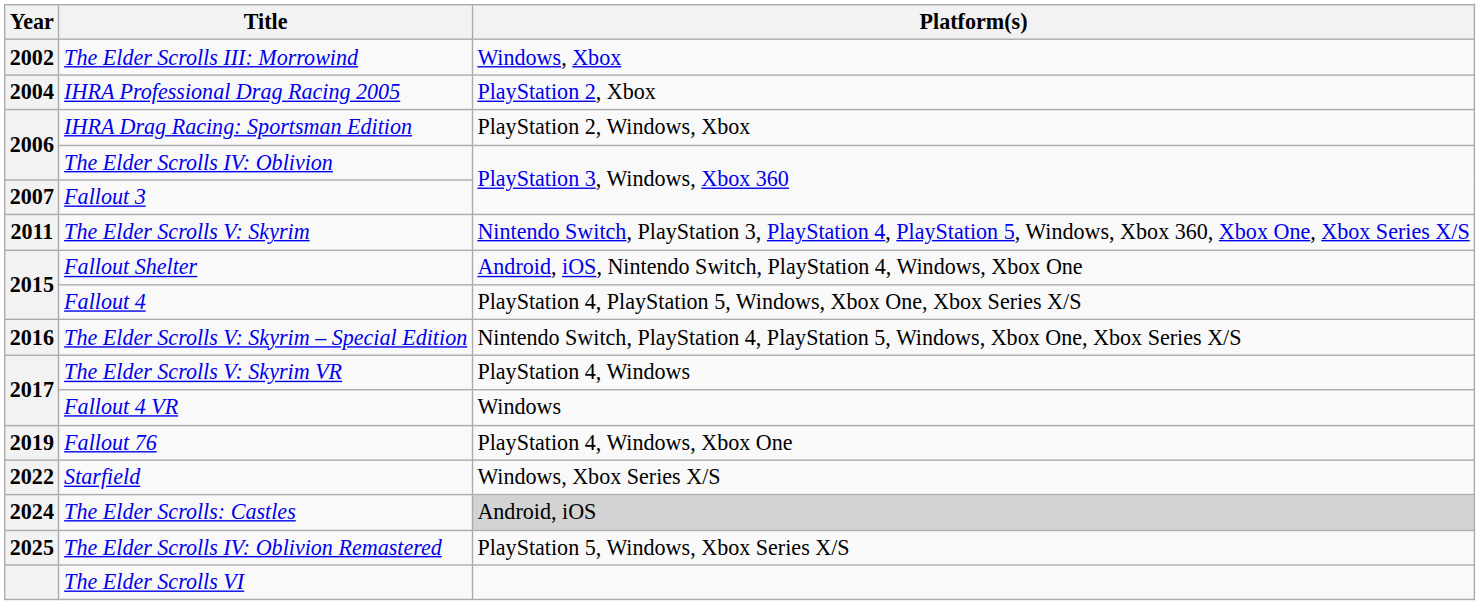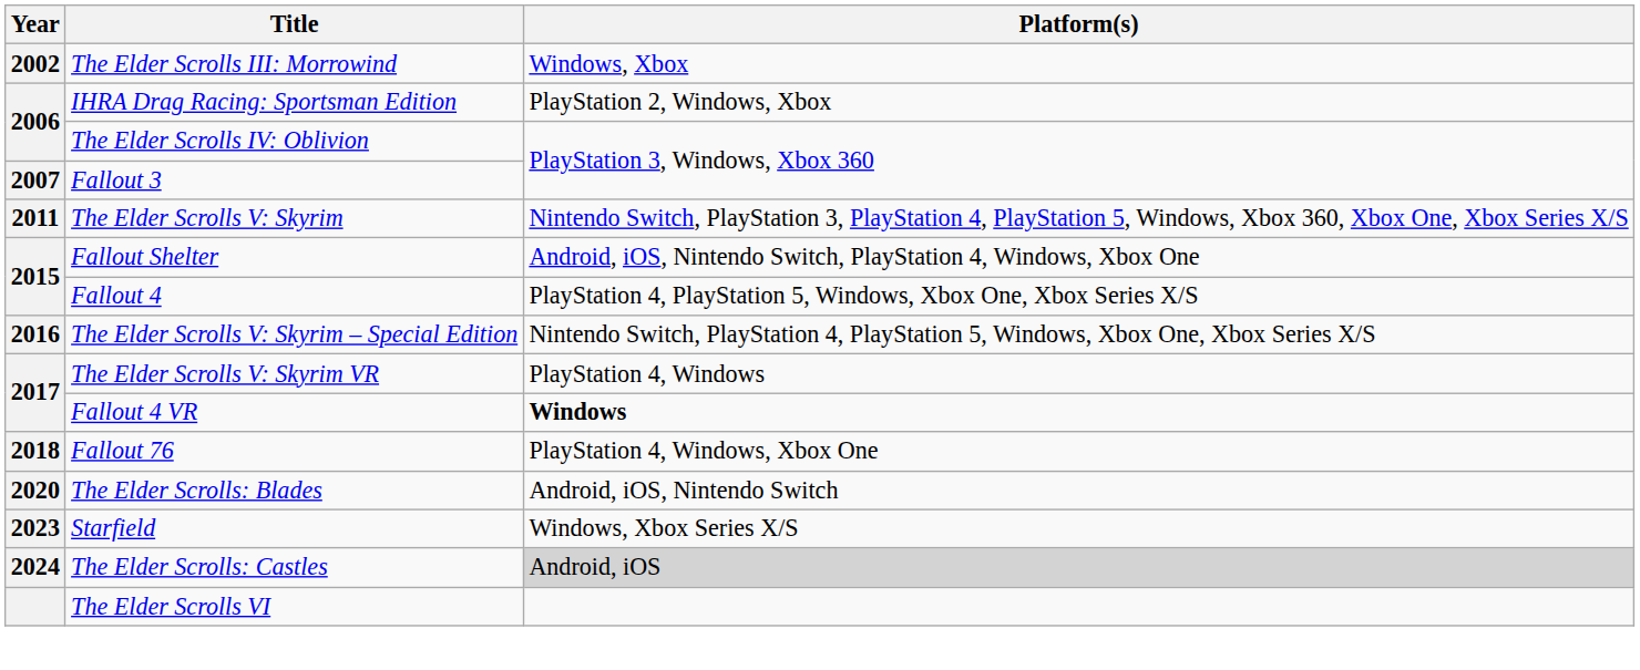 <table class="wikitable sortable plainrowheaders">
 <tr>
 <th scope="col">Year</th>
 <th scope="col">Title</th>
 <th scope="col">Platform(s)</th>
 </tr>
 <tr>
 <th scope="row">2002</th>
 <td><em><a href='#'>The Elder Scrolls III: Morrowind</a></em></td>
 <td><a href='#'>Windows</a>, <a href='#'>Xbox</a></td>
-</tr>
-<tr>
-<th scope="row">2004</th>
-<td><em><a href='#'>IHRA Professional Drag Racing 2005</a></em></td>
-<td><a href='#'>PlayStation 2</a>, Xbox</td>
 </tr>
 <tr>
 <th scope="row" rowspan="2">2006</th>
 <td><em><a href='#'>IHRA Drag Racing: Sportsman Edition</a></em></td>
 <td>PlayStation 2, Windows, Xbox</td>
 </tr>
 <tr>
 <td><em><a href='#'>The Elder Scrolls IV: Oblivion</a></em></td>
 <td rowspan="2"><a href='#'>PlayStation 3</a>, Windows, <a href='#'>Xbox 360</a></td>
 </tr>
 <tr>
 <th scope="row">2007</th>
 <td><em><a href='#'>Fallout 3</a></em></td>
 </tr>
 <tr>
 <th scope="row">2011</th>
 <td><em><a href='#'>The Elder Scrolls V: Skyrim</a></em></td>
 <td><a href='#'>Nintendo Switch</a>, PlayStation 3, <a href='#'>PlayStation 4</a>, <a href='#'>PlayStation 5</a>, Windows, Xbox 360, <a href='#'>Xbox One</a>, <a href='#'>Xbox Series X/S</a></td>
 </tr>
 <tr>
 <th scope="row" rowspan="2">2015</th>
 <td><em><a href='#'>Fallout Shelter</a></em></td>
 <td><a href='#'>Android</a>, <a href='#'>iOS</a>, Nintendo Switch, PlayStation 4, Windows, Xbox One</td>
 </tr>
 <tr>
 <td><em><a href='#'>Fallout 4</a></em></td>
 <td>PlayStation 4, PlayStation 5, Windows, Xbox One, Xbox Series X/S</td>
 </tr>
 <tr>
 <th scope="row">2016</th>
 <td><em><a href='#'>The Elder Scrolls V: Skyrim – Special Edition</a></em></td>
 <td>Nintendo Switch, PlayStation 4, PlayStation 5, Windows, Xbox One, Xbox Series X/S</td>
 </tr>
 <tr>
 <th scope="row" rowspan="2">2017</th>
 <td><em><a href='#'>The Elder Scrolls V: Skyrim VR</a></em></td>
 <td>PlayStation 4, Windows</td>
 </tr>
 <tr>
 <td><em><a href='#'>Fallout 4 VR</a></em></td>
-<td>Windows</td>
+<td><strong>Windows</strong></td>
 </tr>
 <tr>
-<th scope="row">2019</th>
+<th scope="row">2018</th>
 <td><em><a href='#'>Fallout 76</a></em></td>
 <td>PlayStation 4, Windows, Xbox One</td>
 </tr>
 <tr>
-<th scope="row">2022</th>
+<th scope="row">2020</th>
+<td><em><a href='#'>The Elder Scrolls: Blades</a></em></td>
+<td>Android, iOS, Nintendo Switch</td>
+</tr>
+<tr>
+<th scope="row">2023</th>
 <td><em><a href='#'>Starfield</a></em></td>
 <td>Windows, Xbox Series X/S</td>
 </tr>
 <tr>
 <th scope="row">2024</th>
 <td><em><a href='#'>The Elder Scrolls: Castles</a></em></td>
 <td style="background: lightgrey;">Android, iOS</td>
 </tr>
 <tr>
-<th scope="row">2025</th>
-<td><em><a href='#'>The Elder Scrolls IV: Oblivion Remastered</a></em></td>
-<td>PlayStation 5, Windows, Xbox Series X/S</td>
-</tr>
-<tr>
 <th scope="row"></th>
 <td><em><a href='#'>The Elder Scrolls VI</a></em></td>
 <td></td>
 </tr>
 </table>
